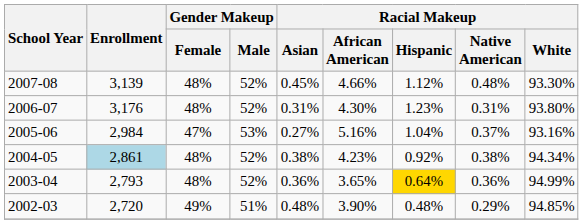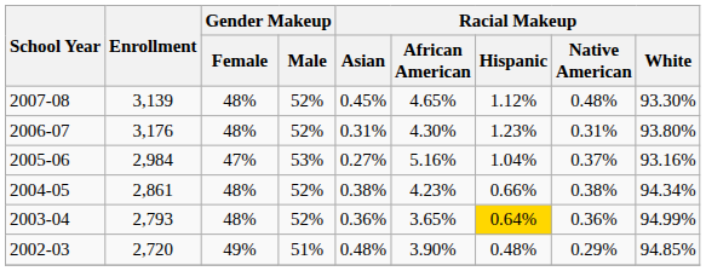 <table class="wikitable" style="font-size: 95%;">
 <tr>
 <th rowspan="2">School Year</th>
 <th rowspan="2">Enrollment</th>
 <th colspan="2">Gender Makeup</th>
 <th colspan="5">Racial Makeup</th>
 </tr>
 <tr>
 <th>Female</th>
 <th>Male</th>
 <th>Asian</th>
 <th>African <br>American</th>
 <th>Hispanic</th>
 <th>Native <br>American</th>
 <th>White</th>
 </tr>
 <tr>
 <td align="left">2007-08</td>
 <td align="center">3,139</td>
 <td align="center">48%</td>
 <td align="center">52%</td>
 <td align="center">0.45%</td>
-<td align="center">4.66%</td>
+<td align="center">4.65%</td>
 <td align="center">1.12%</td>
 <td align="center">0.48%</td>
 <td align="center">93.30%</td>
 </tr>
 <tr>
 <td align="left">2006-07</td>
 <td align="center">3,176</td>
 <td align="center">48%</td>
 <td align="center">52%</td>
 <td align="center">0.31%</td>
 <td align="center">4.30%</td>
 <td align="center">1.23%</td>
 <td align="center">0.31%</td>
 <td align="center">93.80%</td>
 </tr>
 <tr>
 <td align="left">2005-06</td>
 <td align="center">2,984</td>
 <td align="center">47%</td>
 <td align="center">53%</td>
 <td align="center">0.27%</td>
 <td align="center">5.16%</td>
 <td align="center">1.04%</td>
 <td align="center">0.37%</td>
 <td align="center">93.16%</td>
 </tr>
 <tr>
 <td align="left">2004-05</td>
-<td align="center" style="background: lightblue;">2,861</td>
+<td align="center">2,861</td>
 <td align="center">48%</td>
 <td align="center">52%</td>
 <td align="center">0.38%</td>
 <td align="center">4.23%</td>
-<td align="center">0.92%</td>
+<td align="center">0.66%</td>
 <td align="center">0.38%</td>
 <td align="center">94.34%</td>
 </tr>
 <tr>
 <td align="left">2003-04</td>
 <td align="center">2,793</td>
 <td align="center">48%</td>
 <td align="center">52%</td>
 <td align="center">0.36%</td>
 <td align="center">3.65%</td>
 <td align="center" style="background: gold;">0.64%</td>
 <td align="center">0.36%</td>
 <td align="center">94.99%</td>
 </tr>
 <tr>
 <td align="left">2002-03</td>
 <td align="center">2,720</td>
 <td align="center">49%</td>
 <td align="center">51%</td>
 <td align="center">0.48%</td>
 <td align="center">3.90%</td>
 <td align="center">0.48%</td>
 <td align="center">0.29%</td>
 <td align="center">94.85%</td>
 </tr>
 <tr>
 </tr>
 </table>
